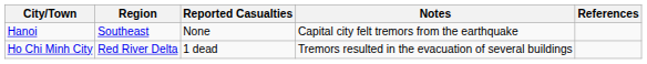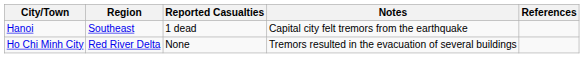 <table class="wikitable">
 <tr>
 <th>City/Town</th>
 <th>Region</th>
 <th>Reported Casualties</th>
 <th>Notes</th>
 <th>References</th>
 </tr>
 <tr>
 <td><a href='#'>Hanoi</a></td>
 <td><a href='#'>Southeast</a></td>
-<td>None</td>
+<td>1 dead</td>
 <td>Capital city felt tremors from the earthquake</td>
 <td></td>
 </tr>
 <tr>
 <td><a href='#'>Ho Chi Minh City</a></td>
 <td><a href='#'>Red River Delta</a></td>
-<td>1 dead</td>
+<td>None</td>
 <td>Tremors resulted in the evacuation of several buildings</td>
 <td></td>
 </tr>
 </table>
